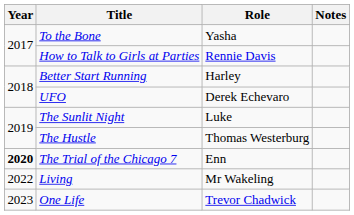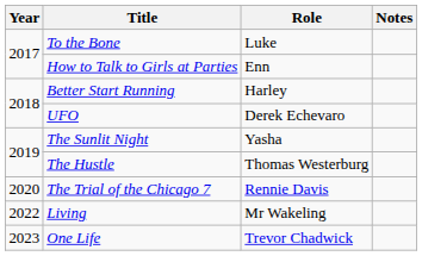 <table class="wikitable">
 <tr>
 <th>Year</th>
 <th>Title</th>
 <th>Role</th>
 <th>Notes</th>
 </tr>
 <tr>
 <td rowspan="2">2017</td>
 <td><em><a href='#'>To the Bone</a></em></td>
-<td>Yasha</td>
+<td>Luke</td>
 <td></td>
 </tr>
 <tr>
 <td><em><a href='#'>How to Talk to Girls at Parties</a></em></td>
-<td><a href='#'>Rennie Davis</a></td>
+<td>Enn</td>
 <td></td>
 </tr>
 <tr>
 <td rowspan=2>2018</td>
 <td><em><a href='#'>Better Start Running</a></em></td>
 <td>Harley</td>
 <td></td>
 </tr>
 <tr>
 <td><em><a href='#'>UFO</a></em></td>
 <td>Derek Echevaro</td>
 <td></td>
 </tr>
 <tr>
 <td rowspan=2>2019</td>
 <td><em><a href='#'>The Sunlit Night</a></em></td>
-<td>Luke</td>
+<td>Yasha</td>
 <td></td>
 </tr>
 <tr>
 <td><em><a href='#'>The Hustle</a></em></td>
 <td>Thomas Westerburg</td>
 <td></td>
 </tr>
 <tr>
-<td><strong>2020</strong></td>
+<td>2020</td>
 <td><em><a href='#'>The Trial of the Chicago 7</a></em></td>
-<td>Enn</td>
+<td><a href='#'>Rennie Davis</a></td>
 <td></td>
 </tr>
 <tr>
 <td>2022</td>
 <td><em><a href='#'>Living</a></em></td>
 <td>Mr Wakeling</td>
 <td></td>
 </tr>
 <tr>
 <td>2023</td>
 <td><em><a href='#'>One Life</a></em></td>
 <td><a href='#'>Trevor Chadwick</a></td>
 <td></td>
 </tr>
 </table>
